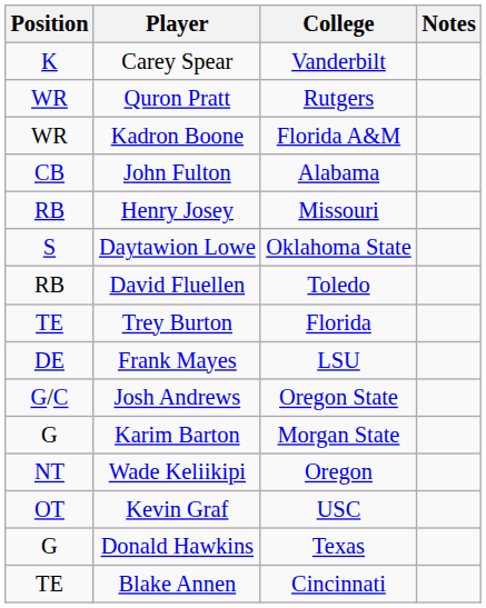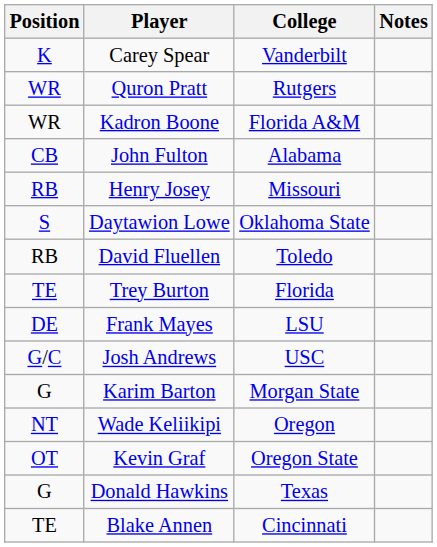 <table class="wikitable" style="font-size: 95%; text-align: center;">
 <tr>
 <th>Position</th>
 <th>Player</th>
 <th>College</th>
 <th>Notes</th>
 </tr>
 <tr>
 <td><a href='#'>K</a></td>
 <td>Carey Spear</td>
 <td><a href='#'>Vanderbilt</a></td>
 <td></td>
 </tr>
 <tr>
 <td><a href='#'>WR</a></td>
 <td><a href='#'>Quron Pratt</a></td>
 <td><a href='#'>Rutgers</a></td>
 <td></td>
 </tr>
 <tr>
 <td>WR</td>
 <td><a href='#'>Kadron Boone</a></td>
 <td><a href='#'>Florida A&M</a></td>
 <td></td>
 </tr>
 <tr>
 <td><a href='#'>CB</a></td>
 <td><a href='#'>John Fulton</a></td>
 <td><a href='#'>Alabama</a></td>
 <td></td>
 </tr>
 <tr>
 <td><a href='#'>RB</a></td>
 <td><a href='#'>Henry Josey</a></td>
 <td><a href='#'>Missouri</a></td>
 <td></td>
 </tr>
 <tr>
 <td><a href='#'>S</a></td>
 <td><a href='#'>Daytawion Lowe</a></td>
 <td><a href='#'>Oklahoma State</a></td>
 <td></td>
 </tr>
 <tr>
 <td>RB</td>
 <td><a href='#'>David Fluellen</a></td>
 <td><a href='#'>Toledo</a></td>
 <td></td>
 </tr>
 <tr>
 <td><a href='#'>TE</a></td>
 <td><a href='#'>Trey Burton</a></td>
 <td><a href='#'>Florida</a></td>
 <td></td>
 </tr>
 <tr>
 <td><a href='#'>DE</a></td>
 <td><a href='#'>Frank Mayes</a></td>
 <td><a href='#'>LSU</a></td>
 <td></td>
 </tr>
 <tr>
 <td><a href='#'>G</a>/<a href='#'>C</a></td>
 <td><a href='#'>Josh Andrews</a></td>
-<td><a href='#'>Oregon State</a></td>
+<td><a href='#'>USC</a></td>
 <td></td>
 </tr>
 <tr>
 <td>G</td>
 <td><a href='#'>Karim Barton</a></td>
 <td><a href='#'>Morgan State</a></td>
 <td></td>
 </tr>
 <tr>
 <td><a href='#'>NT</a></td>
 <td><a href='#'>Wade Keliikipi</a></td>
 <td><a href='#'>Oregon</a></td>
 <td></td>
 </tr>
 <tr>
 <td><a href='#'>OT</a></td>
 <td><a href='#'>Kevin Graf</a></td>
-<td><a href='#'>USC</a></td>
+<td><a href='#'>Oregon State</a></td>
 <td></td>
 </tr>
 <tr>
 <td>G</td>
 <td><a href='#'>Donald Hawkins</a></td>
 <td><a href='#'>Texas</a></td>
 <td></td>
 </tr>
 <tr>
 <td>TE</td>
 <td><a href='#'>Blake Annen</a></td>
 <td><a href='#'>Cincinnati</a></td>
 <td></td>
 </tr>
 </table>
